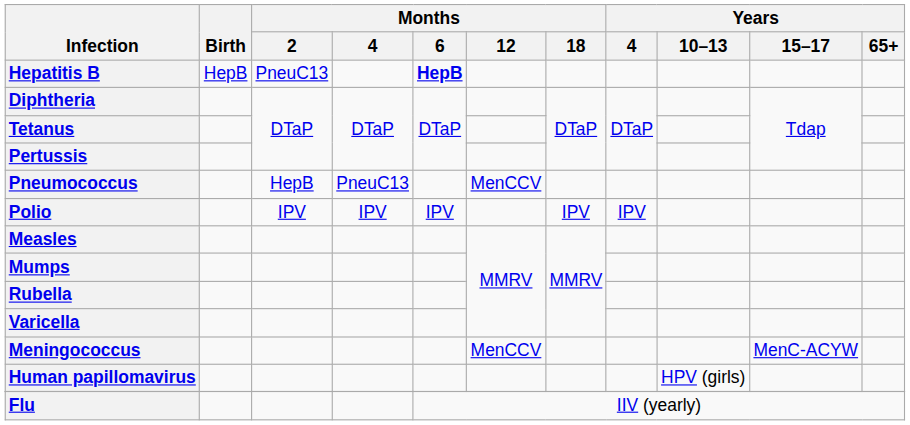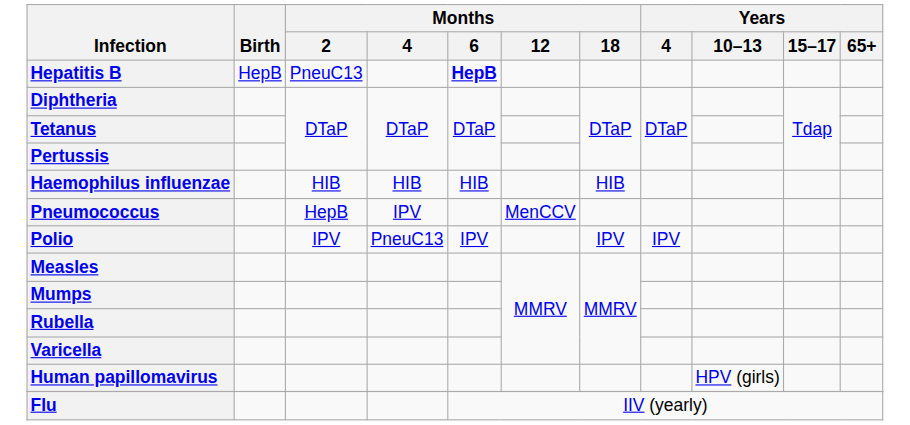 <table id="New" Brunswick class=wikitable style=margin:auto;text-align:center;table-layout:fixed>
 <tr>
 <th valign=bottom rowspan=2>Infection</th>
 <th valign=bottom rowspan=2>Birth</th>
 <th colspan=5>Months</th>
 <th colspan=4>Years</th>
 </tr>
 <tr>
 <th style=min-width:2em; max-width:6em nowrap>2</th>
 <th style=min-width:2em; max-width:6em nowrap>4</th>
 <th style=min-width:2em; max-width:6em nowrap>6</th>
 <th style=min-width:2em; max-width:6em nowrap>12</th>
 <th style=min-width:2em; max-width:6em nowrap>18</th>
 <th style=min-width:2em; max-width:6em nowrap>4</th>
 <th style=min-width:2em; max-width:6em nowrap>10–13</th>
 <th style=min-width:2em; max-width:6em nowrap>15–17</th>
 <th style=min-width:2em; max-width:6em nowrap>65+</th>
 </tr>
 <tr>
 <th style=text-align:left><a href='#'>Hepatitis B</a></th>
 <td><a href='#'>HepB</a></td>
 <td><a href='#'>PneuC13</a></td>
 <td></td>
 <td><strong><a href='#'>HepB</a></strong></td>
 <td></td>
 <td></td>
 <td></td>
 <td></td>
 <td></td>
 <td></td>
 </tr>
 <tr>
 <th style=text-align:left><a href='#'>Diphtheria</a></th>
 <td></td>
 <td rowspan=3><a href='#'>DTaP</a></td>
 <td rowspan=3><a href='#'>DTaP</a></td>
 <td rowspan=3><a href='#'>DTaP</a></td>
 <td></td>
 <td rowspan=3><a href='#'>DTaP</a></td>
 <td rowspan=3><a href='#'>DTaP</a></td>
 <td></td>
 <td rowspan=3><a href='#'>Tdap</a></td>
 <td></td>
 </tr>
 <tr>
 <th style=text-align:left><a href='#'>Tetanus</a></th>
 <td></td>
 <td></td>
 <td></td>
 <td></td>
 </tr>
 <tr>
 <th style=text-align:left><a href='#'>Pertussis</a></th>
 <td></td>
 <td></td>
 <td></td>
 <td></td>
 </tr>
 <tr>
+<th style=text-align:left><a href='#'>Haemophilus influenzae</a></th>
+<td></td>
+<td><a href='#'>HIB</a></td>
+<td><a href='#'>HIB</a></td>
+<td><a href='#'>HIB</a></td>
+<td></td>
+<td><a href='#'>HIB</a></td>
+<td></td>
+<td></td>
+<td></td>
+<td></td>
+</tr>
+<tr>
 <th style=text-align:left><a href='#'>Pneumococcus</a></th>
 <td></td>
 <td><a href='#'>HepB</a></td>
-<td><a href='#'>PneuC13</a></td>
+<td><a href='#'>IPV</a></td>
 <td></td>
 <td><a href='#'>MenCCV</a></td>
 <td></td>
 <td></td>
 <td></td>
 <td></td>
 <td></td>
 </tr>
 <tr>
 <th style=text-align:left><a href='#'>Polio</a></th>
 <td></td>
 <td><a href='#'>IPV</a></td>
-<td><a href='#'>IPV</a></td>
+<td><a href='#'>PneuC13</a></td>
 <td><a href='#'>IPV</a></td>
 <td></td>
 <td><a href='#'>IPV</a></td>
 <td><a href='#'>IPV</a></td>
 <td></td>
 <td></td>
 <td></td>
 </tr>
 <tr>
 <th style=text-align:left><a href='#'>Measles</a></th>
 <td></td>
 <td></td>
 <td></td>
 <td></td>
 <td rowspan=4><a href='#'>MMRV</a></td>
 <td rowspan=4><a href='#'>MMRV</a></td>
 <td></td>
 <td></td>
 <td></td>
 <td></td>
 </tr>
 <tr>
 <th style=text-align:left><a href='#'>Mumps</a></th>
 <td></td>
 <td></td>
 <td></td>
 <td></td>
 <td></td>
 <td></td>
 <td></td>
 <td></td>
 </tr>
 <tr>
 <th style=text-align:left><a href='#'>Rubella</a></th>
 <td></td>
 <td></td>
 <td></td>
 <td></td>
 <td></td>
 <td></td>
 <td></td>
 <td></td>
 </tr>
 <tr>
 <th style=text-align:left><a href='#'>Varicella</a></th>
 <td></td>
 <td></td>
 <td></td>
 <td></td>
 <td></td>
 <td></td>
 <td></td>
 <td></td>
 </tr>
 <tr>
-<th style=text-align:left><a href='#'>Meningococcus</a></th>
-<td></td>
-<td></td>
-<td></td>
-<td></td>
-<td><a href='#'>MenCCV</a></td>
-<td></td>
-<td></td>
-<td></td>
-<td><a href='#'>MenC-ACYW</a></td>
-<td></td>
-</tr>
-<tr>
 <th style=text-align:left><a href='#'>Human papillomavirus</a></th>
 <td></td>
 <td></td>
 <td></td>
 <td></td>
 <td></td>
 <td></td>
 <td></td>
 <td><a href='#'>HPV</a> (girls)</td>
 <td></td>
 <td></td>
 </tr>
 <tr>
 </tr>
 <tr>
 <th style=text-align:left><a href='#'>Flu</a></th>
 <td></td>
 <td></td>
 <td></td>
 <td colspan=7><a href='#'>IIV</a> (yearly)</td>
 </tr>
 </table>
